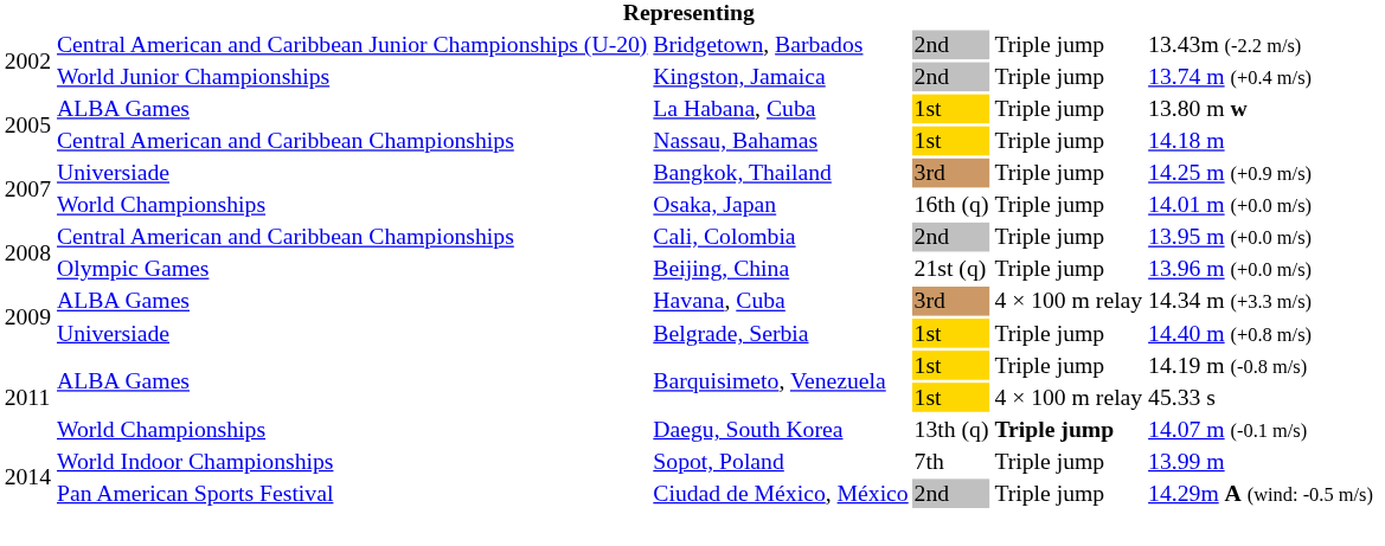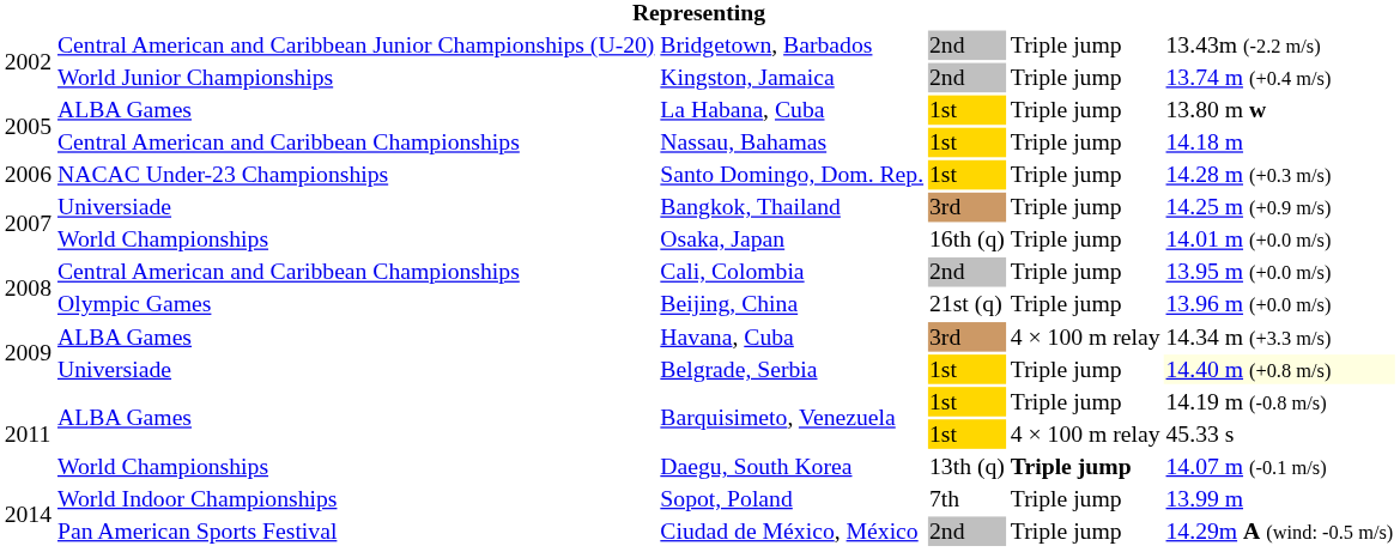 <table>
 <tr>
 <th colspan="6">Representing </th>
 </tr>
 <tr>
 <td rowspan = "2">2002</td>
 <td><a href='#'>Central American and Caribbean Junior Championships (U-20)</a></td>
 <td><a href='#'>Bridgetown</a>, <a href='#'>Barbados</a></td>
 <td bgcolor=silver>2nd</td>
 <td>Triple jump</td>
 <td>13.43m  <small>(-2.2 m/s)</small></td>
 </tr>
 <tr>
 <td><a href='#'>World Junior Championships</a></td>
 <td><a href='#'>Kingston, Jamaica</a></td>
 <td bgcolor="silver">2nd</td>
 <td>Triple jump</td>
 <td><a href='#'>13.74 m</a> <small>(+0.4 m/s)</small></td>
 </tr>
 <tr>
 <td rowspan=2>2005</td>
 <td><a href='#'>ALBA Games</a></td>
 <td><a href='#'>La Habana</a>, <a href='#'>Cuba</a></td>
 <td bgcolor=gold>1st</td>
 <td>Triple jump</td>
 <td>13.80 m <strong>w</strong></td>
 </tr>
 <tr>
 <td><a href='#'>Central American and Caribbean Championships</a></td>
 <td><a href='#'>Nassau, Bahamas</a></td>
 <td bgcolor="gold">1st</td>
 <td>Triple jump</td>
 <td><a href='#'>14.18 m</a></td>
+</tr>
+<tr>
+<td>2006</td>
+<td><a href='#'>NACAC Under-23 Championships</a></td>
+<td><a href='#'>Santo Domingo, Dom. Rep.</a></td>
+<td bgcolor="gold">1st</td>
+<td>Triple jump</td>
+<td><a href='#'>14.28 m</a> <small>(+0.3 m/s)</small></td>
 </tr>
 <tr>
 <td rowspan=2>2007</td>
 <td><a href='#'>Universiade</a></td>
 <td><a href='#'>Bangkok, Thailand</a></td>
 <td bgcolor="cc9966">3rd</td>
 <td>Triple jump</td>
 <td><a href='#'>14.25 m</a> <small>(+0.9 m/s)</small></td>
 </tr>
 <tr>
 <td><a href='#'>World Championships</a></td>
 <td><a href='#'>Osaka, Japan</a></td>
 <td>16th (q)</td>
 <td>Triple jump</td>
 <td><a href='#'>14.01 m</a> <small>(+0.0 m/s)</small></td>
 </tr>
 <tr>
 <td rowspan=2>2008</td>
 <td><a href='#'>Central American and Caribbean Championships</a></td>
 <td><a href='#'>Cali, Colombia</a></td>
 <td bgcolor="silver">2nd</td>
 <td>Triple jump</td>
 <td><a href='#'>13.95 m</a> <small>(+0.0 m/s)</small></td>
 </tr>
 <tr>
 <td><a href='#'>Olympic Games</a></td>
 <td><a href='#'>Beijing, China</a></td>
 <td>21st (q)</td>
 <td>Triple jump</td>
 <td><a href='#'>13.96 m</a> <small>(+0.0 m/s)</small></td>
 </tr>
 <tr>
 <td rowspan=2>2009</td>
 <td><a href='#'>ALBA Games</a></td>
 <td><a href='#'>Havana</a>, <a href='#'>Cuba</a></td>
 <td bgcolor=cc9966>3rd</td>
 <td>4 × 100 m relay</td>
 <td>14.34 m <small>(+3.3 m/s)</small></td>
 </tr>
 <tr>
 <td><a href='#'>Universiade</a></td>
 <td><a href='#'>Belgrade, Serbia</a></td>
 <td bgcolor="gold">1st</td>
 <td>Triple jump</td>
-<td><a href='#'>14.40 m</a> <small>(+0.8 m/s)</small></td>
+<td style="background: lightyellow;"><a href='#'>14.40 m</a> <small>(+0.8 m/s)</small></td>
 </tr>
 <tr>
 <td rowspan=3>2011</td>
 <td rowspan=2><a href='#'>ALBA Games</a></td>
 <td rowspan=2><a href='#'>Barquisimeto</a>, <a href='#'>Venezuela</a></td>
 <td bgcolor=gold>1st</td>
 <td>Triple jump</td>
 <td>14.19 m  <small>(-0.8 m/s)</small></td>
 </tr>
 <tr>
 <td bgcolor=gold>1st</td>
 <td>4 × 100 m relay</td>
 <td>45.33 s</td>
 </tr>
 <tr>
 <td><a href='#'>World Championships</a></td>
 <td><a href='#'>Daegu, South Korea</a></td>
 <td>13th (q)</td>
 <td><strong>Triple jump</strong></td>
 <td><a href='#'>14.07 m</a> <small>(-0.1 m/s)</small></td>
 </tr>
 <tr>
 <td rowspan=2>2014</td>
 <td><a href='#'>World Indoor Championships</a></td>
 <td><a href='#'>Sopot, Poland</a></td>
 <td>7th</td>
 <td>Triple jump</td>
 <td><a href='#'>13.99 m</a></td>
 </tr>
 <tr>
 <td><a href='#'>Pan American Sports Festival</a></td>
 <td><a href='#'>Ciudad de México</a>, <a href='#'>México</a></td>
 <td bgcolor=silver>2nd</td>
 <td>Triple jump</td>
 <td><a href='#'>14.29m</a>  <strong>A</strong> <small>(wind: -0.5 m/s)</small></td>
 </tr>
 </table>
